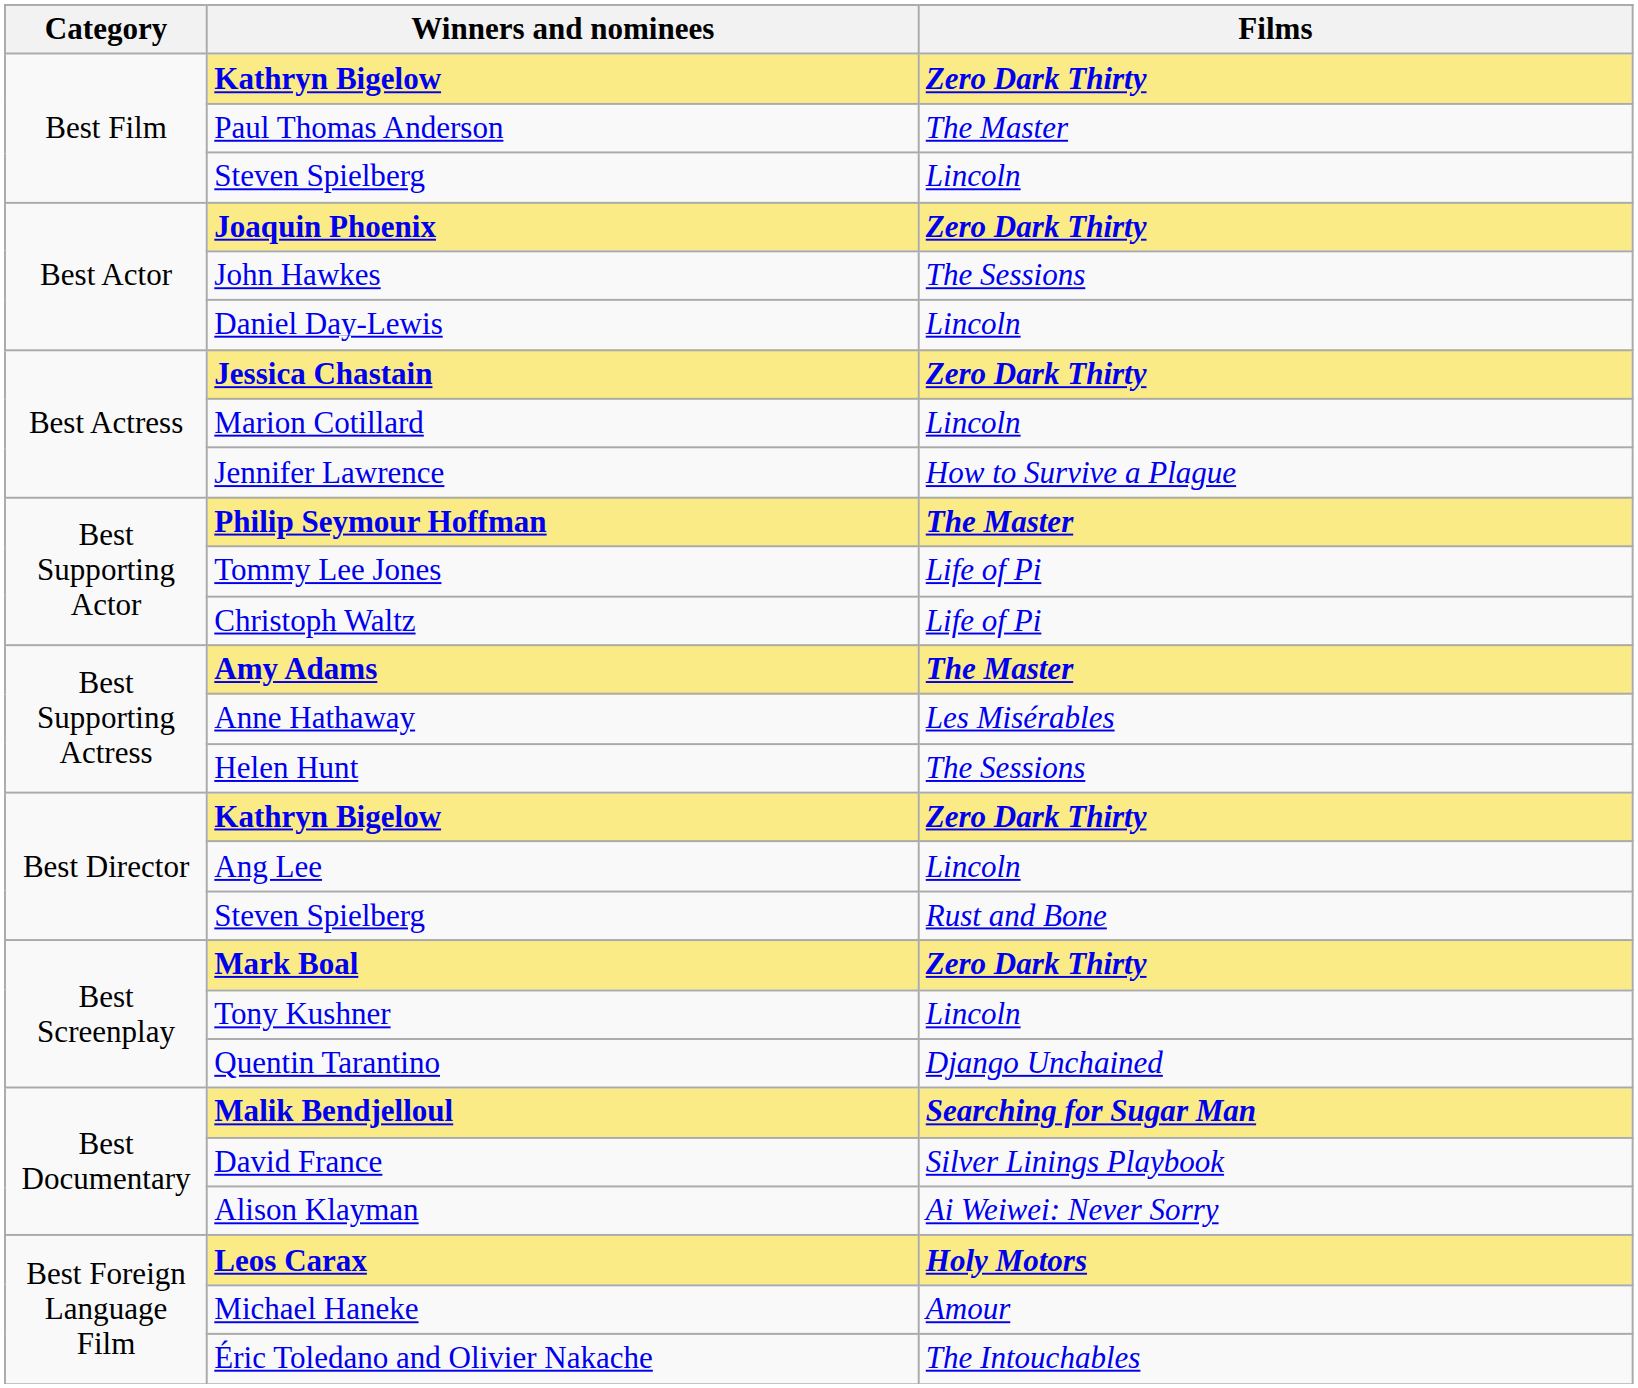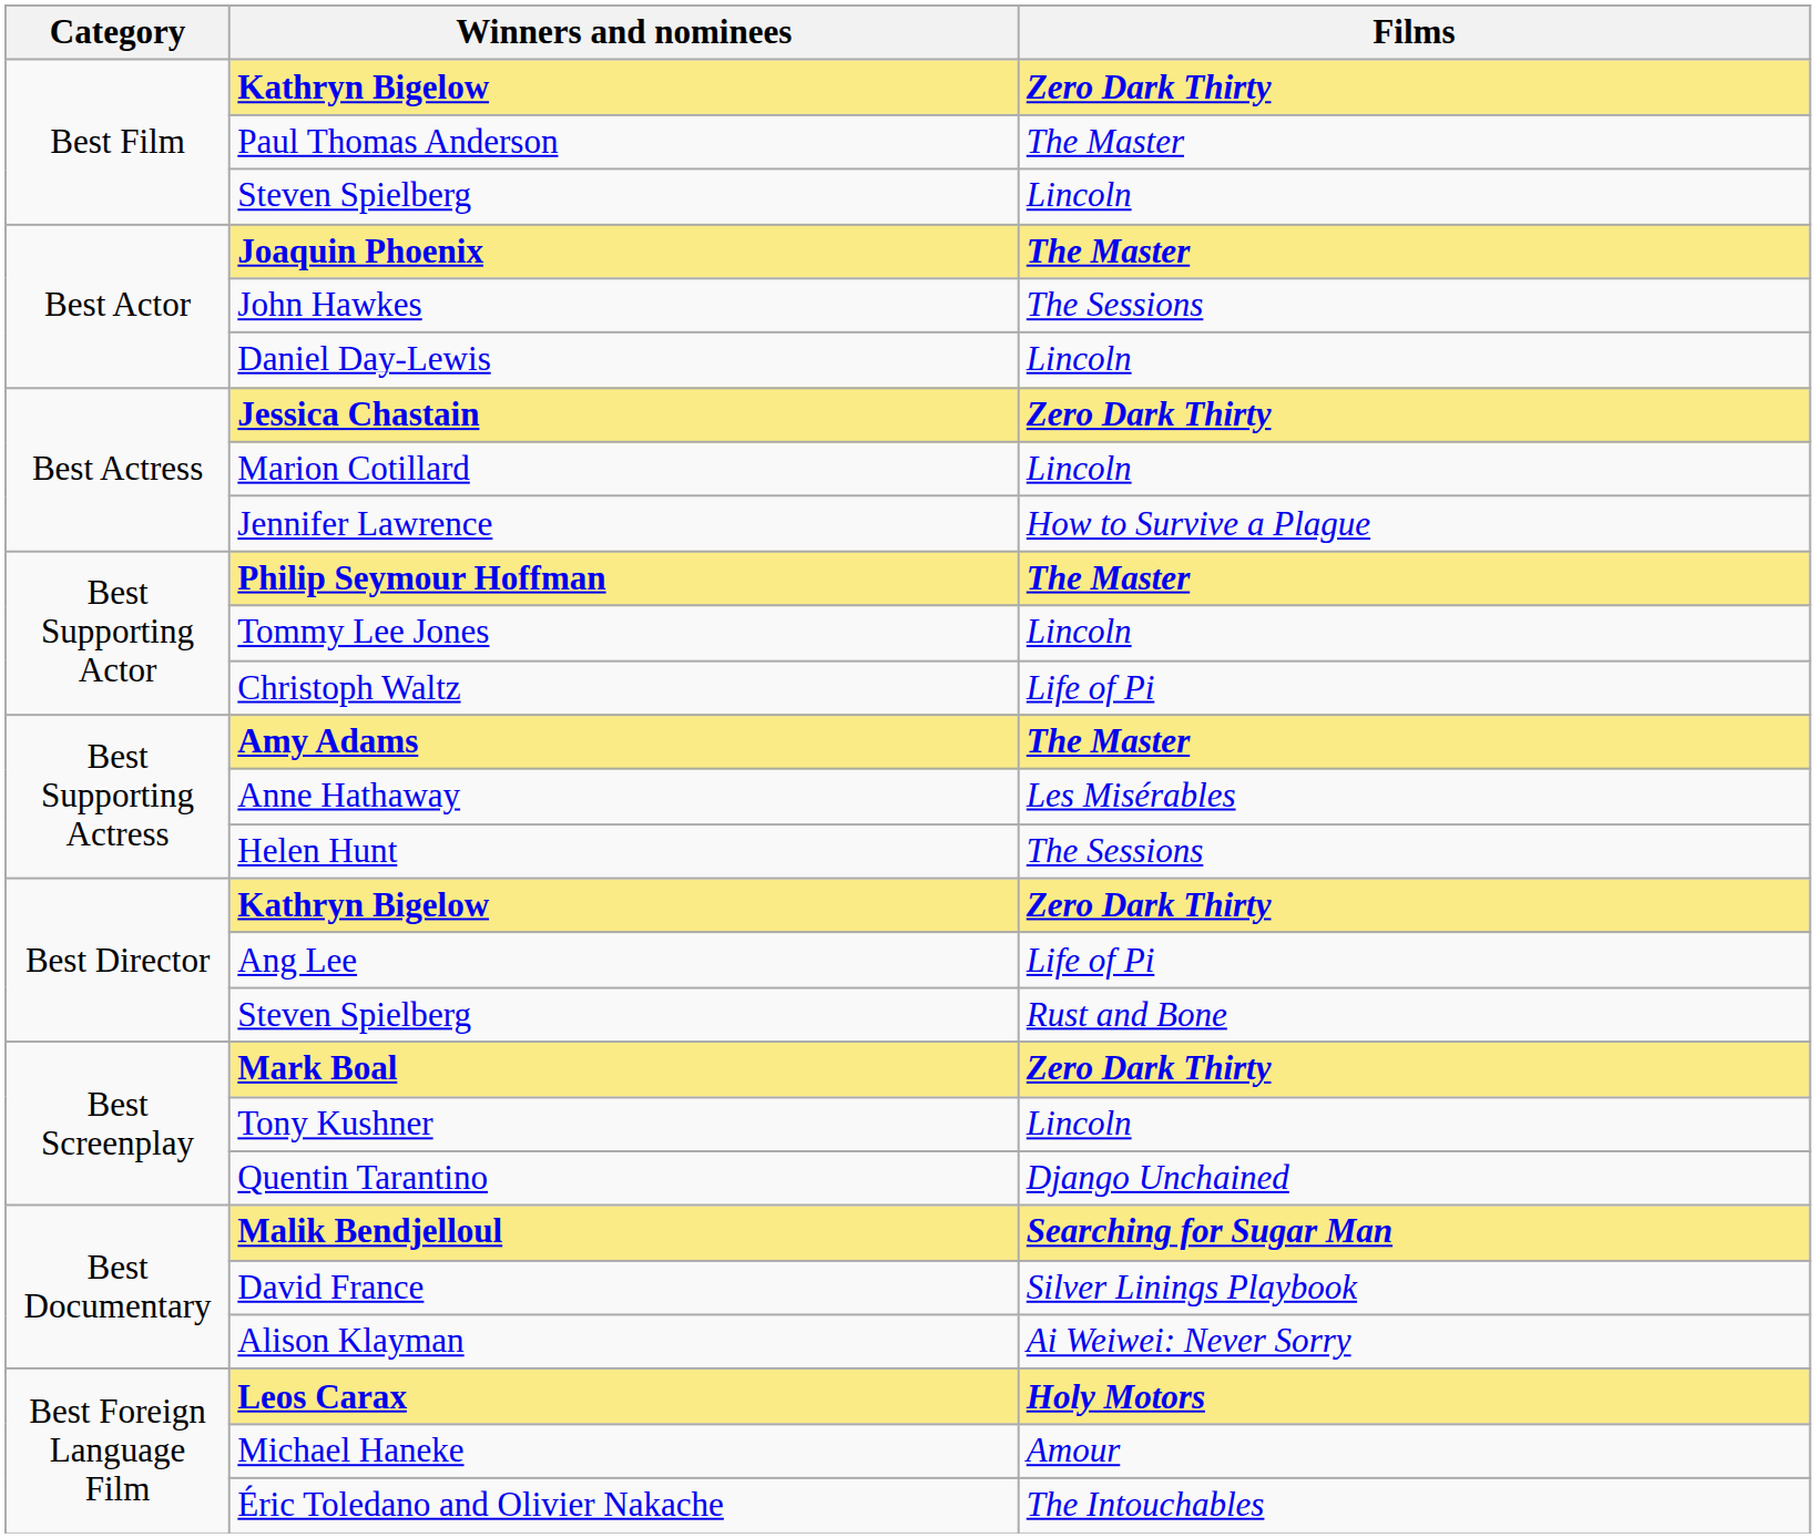 <table class="wikitable" width="95%" cellpadding="5">
 <tr>
 <th width="100"><strong>Category</strong></th>
 <th width="450"><strong>Winners and nominees</strong></th>
 <th width="450"><strong>Films</strong></th>
 </tr>
 <tr>
 <td rowspan="3" style="text-align:center;">Best Film</td>
 <td style="background:#FAEB86;"><strong><a href='#'>Kathryn Bigelow</a></strong></td>
 <td style="background:#FAEB86;"><strong><em><a href='#'>Zero Dark Thirty</a></em></strong></td>
 </tr>
 <tr>
 <td><a href='#'>Paul Thomas Anderson</a></td>
 <td><em><a href='#'>The Master</a></em></td>
 </tr>
 <tr>
 <td><a href='#'>Steven Spielberg</a></td>
 <td><em><a href='#'>Lincoln</a></em></td>
 </tr>
 <tr>
 <td rowspan="3" style="text-align:center;">Best Actor</td>
 <td style="background:#FAEB86;"><strong><a href='#'>Joaquin Phoenix</a></strong></td>
-<td style="background:#FAEB86;"><strong><em><a href='#'>Zero Dark Thirty</a></em></strong></td>
+<td style="background:#FAEB86;"><strong><em><a href='#'>The Master</a></em></strong></td>
 </tr>
 <tr>
 <td><a href='#'>John Hawkes</a></td>
 <td><em><a href='#'>The Sessions</a></em></td>
 </tr>
 <tr>
 <td><a href='#'>Daniel Day-Lewis</a></td>
 <td><em><a href='#'>Lincoln</a></em></td>
 </tr>
 <tr>
 <td rowspan="3" style="text-align:center;">Best Actress</td>
 <td style="background:#FAEB86;"><strong><a href='#'>Jessica Chastain</a></strong></td>
 <td style="background:#FAEB86;"><strong><em><a href='#'>Zero Dark Thirty</a></em></strong></td>
 </tr>
 <tr>
 <td><a href='#'>Marion Cotillard</a></td>
 <td><em><a href='#'>Lincoln</a></em></td>
 </tr>
 <tr>
 <td><a href='#'>Jennifer Lawrence</a></td>
 <td><em><a href='#'>How to Survive a Plague</a></em></td>
 </tr>
 <tr>
 <td rowspan="3" style="text-align:center;">Best Supporting Actor</td>
 <td style="background:#FAEB86;"><strong><a href='#'>Philip Seymour Hoffman</a></strong></td>
 <td style="background:#FAEB86;"><strong><em><a href='#'>The Master</a></em></strong></td>
 </tr>
 <tr>
 <td><a href='#'>Tommy Lee Jones</a></td>
-<td><em><a href='#'>Life of Pi</a></em></td>
+<td><em><a href='#'>Lincoln</a></em></td>
 </tr>
 <tr>
 <td><a href='#'>Christoph Waltz</a></td>
 <td><em><a href='#'>Life of Pi</a></em></td>
 </tr>
 <tr>
 <td rowspan="3" style="text-align:center;">Best Supporting Actress</td>
 <td style="background:#FAEB86;"><strong><a href='#'>Amy Adams</a></strong></td>
 <td style="background:#FAEB86;"><strong><em><a href='#'>The Master</a></em></strong></td>
 </tr>
 <tr>
 <td><a href='#'>Anne Hathaway</a></td>
 <td><em><a href='#'>Les Misérables</a></em></td>
 </tr>
 <tr>
 <td><a href='#'>Helen Hunt</a></td>
 <td><em><a href='#'>The Sessions</a></em></td>
 </tr>
 <tr>
 <td rowspan="3" style="text-align:center;">Best Director</td>
 <td style="background:#FAEB86;"><strong><a href='#'>Kathryn Bigelow</a></strong></td>
 <td style="background:#FAEB86;"><strong><em><a href='#'>Zero Dark Thirty</a></em></strong></td>
 </tr>
 <tr>
 <td><a href='#'>Ang Lee</a></td>
-<td><em><a href='#'>Lincoln</a></em></td>
+<td><em><a href='#'>Life of Pi</a></em></td>
 </tr>
 <tr>
 <td><a href='#'>Steven Spielberg</a></td>
 <td><em><a href='#'>Rust and Bone</a></em></td>
 </tr>
 <tr>
 <td rowspan="3" style="text-align:center;">Best Screenplay</td>
 <td style="background:#FAEB86;"><strong><a href='#'>Mark Boal</a></strong></td>
 <td style="background:#FAEB86;"><strong><em><a href='#'>Zero Dark Thirty</a></em></strong></td>
 </tr>
 <tr>
 <td><a href='#'>Tony Kushner</a></td>
 <td><em><a href='#'>Lincoln</a></em></td>
 </tr>
 <tr>
 <td><a href='#'>Quentin Tarantino</a></td>
 <td><em><a href='#'>Django Unchained</a></em></td>
 </tr>
 <tr>
 <td rowspan="3" style="text-align:center;">Best Documentary</td>
 <td style="background:#FAEB86;"><strong><a href='#'>Malik Bendjelloul</a></strong></td>
 <td style="background:#FAEB86;"><strong><em><a href='#'>Searching for Sugar Man</a></em></strong></td>
 </tr>
 <tr>
 <td><a href='#'>David France</a></td>
 <td><em><a href='#'>Silver Linings Playbook</a></em></td>
 </tr>
 <tr>
 <td><a href='#'>Alison Klayman</a></td>
 <td><em><a href='#'>Ai Weiwei: Never Sorry</a></em></td>
 </tr>
 <tr>
 <td rowspan="3" style="text-align:center;">Best Foreign Language Film</td>
 <td style="background:#FAEB86;"><strong><a href='#'>Leos Carax</a></strong></td>
 <td style="background:#FAEB86;"><strong><em><a href='#'>Holy Motors</a></em></strong></td>
 </tr>
 <tr>
 <td><a href='#'>Michael Haneke</a></td>
 <td><em><a href='#'>Amour</a></em></td>
 </tr>
 <tr>
 <td><a href='#'>Éric Toledano and Olivier Nakache</a></td>
 <td><em><a href='#'>The Intouchables</a></em></td>
 </tr>
 </table>
